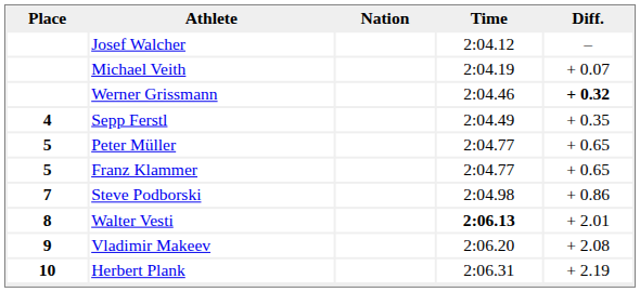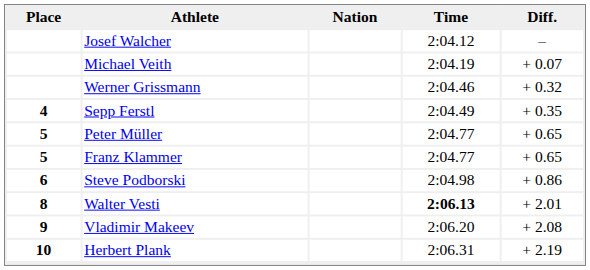 <table style="border-style:solid;border-width:1px;border-color:#808080;background-color:#EFEFEF" cellspacing="2" cellpadding="2" width="600px">
 <tr bgcolor="#EFEFEF">
 <th>Place</th>
 <th>Athlete</th>
 <th>Nation</th>
 <th>Time</th>
 <th>Diff.</th>
 </tr>
 <tr align="center" valign="top" bgcolor="#FFFFFF">
 <th></th>
 <td align="left"><a href='#'>Josef Walcher</a></td>
 <td align="left"></td>
 <td>2:04.12</td>
 <td>–</td>
 </tr>
 <tr align="center" valign="top" bgcolor="#FFFFFF">
 <th></th>
 <td align="left"><a href='#'>Michael Veith</a></td>
 <td align="left"></td>
 <td>2:04.19</td>
 <td>+ 0.07</td>
 </tr>
 <tr align="center" valign="top" bgcolor="#FFFFFF">
 <th></th>
 <td align="left"><a href='#'>Werner Grissmann</a></td>
 <td align="left"></td>
 <td>2:04.46</td>
-<td><strong>+ 0.32</strong></td>
+<td>+ 0.32</td>
 </tr>
 <tr align="center" valign="top" bgcolor="#FFFFFF">
 <th>4</th>
 <td align="left"><a href='#'>Sepp Ferstl</a></td>
 <td align="left"></td>
 <td>2:04.49</td>
 <td>+ 0.35</td>
 </tr>
 <tr align="center" valign="top" bgcolor="#FFFFFF">
 <th>5</th>
 <td align="left"><a href='#'>Peter Müller</a></td>
 <td align="left"></td>
 <td>2:04.77</td>
 <td>+ 0.65</td>
 </tr>
 <tr align="center" valign="top" bgcolor="#FFFFFF">
 <th>5</th>
 <td align="left"><a href='#'>Franz Klammer</a></td>
 <td align="left"></td>
 <td>2:04.77</td>
 <td>+ 0.65</td>
 </tr>
 <tr align="center" valign="top" bgcolor="#FFFFFF">
-<th>7</th>
+<th>6</th>
 <td align="left"><a href='#'>Steve Podborski</a></td>
 <td align="left"></td>
 <td>2:04.98</td>
 <td>+ 0.86</td>
 </tr>
 <tr align="center" valign="top" bgcolor="#FFFFFF">
 <th>8</th>
 <td align="left"><a href='#'>Walter Vesti</a></td>
 <td align="left"></td>
 <td><strong>2:06.13</strong></td>
 <td>+ 2.01</td>
 </tr>
 <tr align="center" valign="top" bgcolor="#FFFFFF">
 <th>9</th>
 <td align="left"><a href='#'>Vladimir Makeev</a></td>
 <td align="left"></td>
 <td>2:06.20</td>
 <td>+ 2.08</td>
 </tr>
 <tr align="center" valign="top" bgcolor="#FFFFFF">
 <th>10</th>
 <td align="left"><a href='#'>Herbert Plank</a></td>
 <td align="left"></td>
 <td>2:06.31</td>
 <td>+ 2.19</td>
 </tr>
 <tr align="center" valign="top" bgcolor="#FFFFFF">
 </tr>
 </table>
